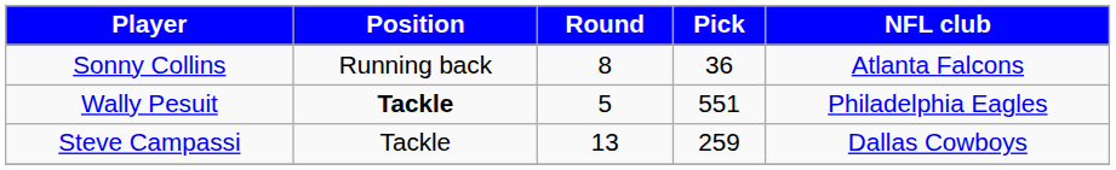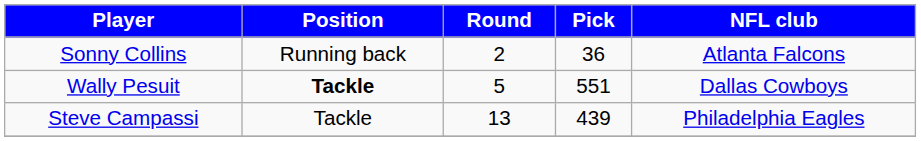 <table class="wikitable" width="80%">
 <tr align="center"  style="background: blue;color:#FFFFFF;">
 <td><strong>Player</strong></td>
 <td><strong>Position</strong></td>
 <td><strong>Round</strong></td>
 <td><strong>Pick</strong></td>
 <td><strong>NFL club</strong></td>
 </tr>
 <tr align="center" bgcolor="">
 <td><a href='#'>Sonny Collins</a></td>
 <td>Running back</td>
-<td>8</td>
+<td>2</td>
 <td>36</td>
 <td><a href='#'>Atlanta Falcons</a></td>
 </tr>
 <tr align="center" bgcolor="">
 <td><a href='#'>Wally Pesuit</a></td>
 <td><strong>Tackle</strong></td>
 <td>5</td>
 <td>551</td>
-<td><a href='#'>Philadelphia Eagles</a></td>
+<td><a href='#'>Dallas Cowboys</a></td>
 </tr>
 <tr align="center" bgcolor="">
 <td><a href='#'>Steve Campassi</a></td>
 <td>Tackle</td>
 <td>13</td>
-<td>259</td>
-<td><a href='#'>Dallas Cowboys</a></td>
+<td>439</td>
+<td><a href='#'>Philadelphia Eagles</a></td>
 </tr>
 <tr align="center" bgcolor="">
 </tr>
 </table>
